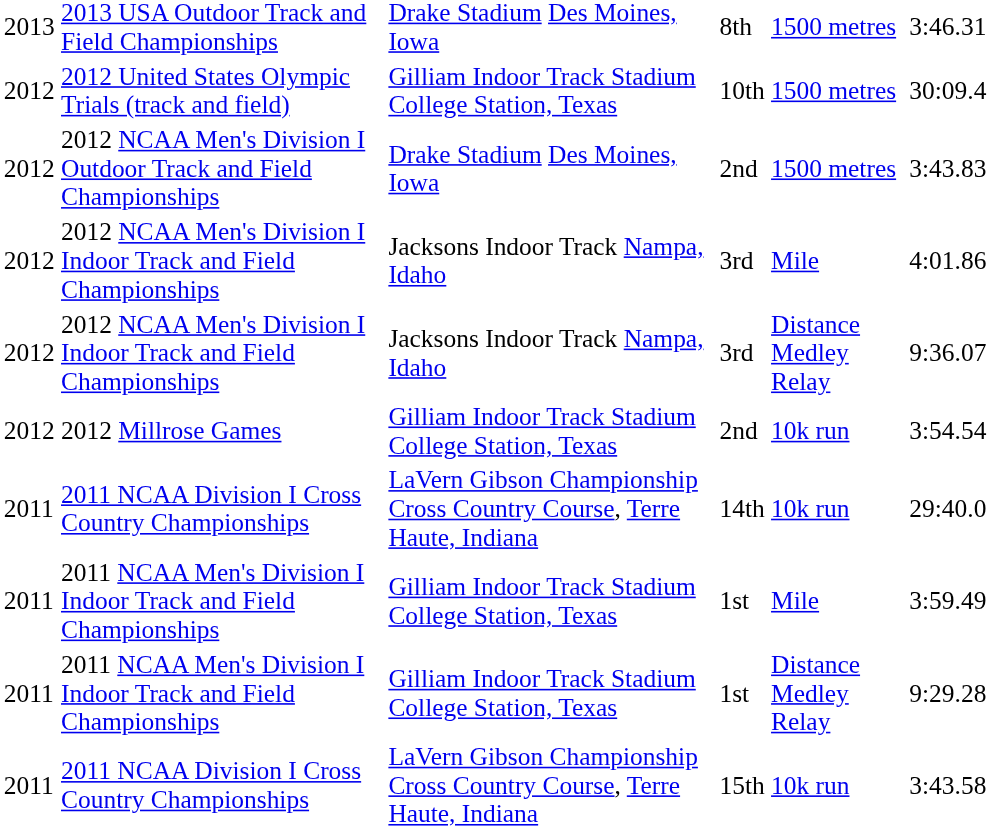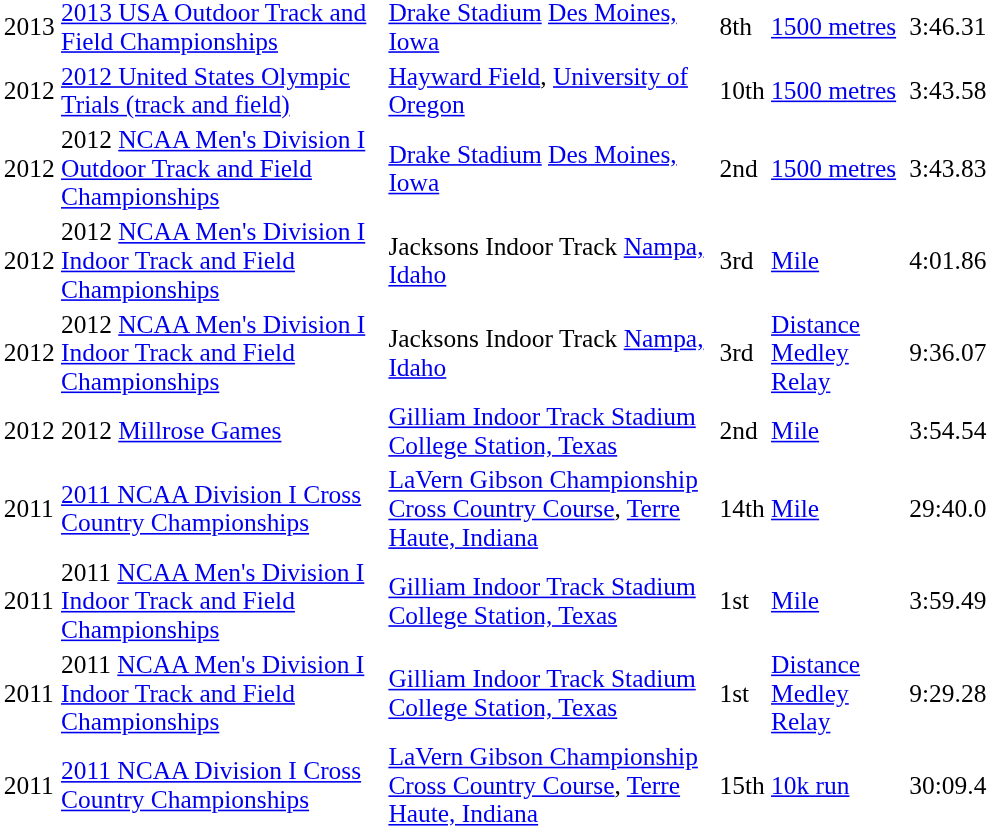 <table>
 <tr>
 <td>2013</td>
 <td><a href='#'>2013 USA Outdoor Track and Field Championships</a></td>
 <td><a href='#'>Drake Stadium</a> <a href='#'>Des Moines, Iowa</a></td>
 <td>8th</td>
 <td><a href='#'>1500 metres</a></td>
 <td>3:46.31</td>
 </tr>
 <tr>
 <td>2012</td>
 <td><a href='#'>2012 United States Olympic Trials (track and field)</a></td>
-<td><a href='#'>Gilliam Indoor Track Stadium</a> <a href='#'>College Station, Texas</a></td>
+<td><a href='#'>Hayward Field</a>, <a href='#'>University of Oregon</a></td>
 <td>10th</td>
 <td><a href='#'>1500 metres</a></td>
-<td>30:09.4</td>
+<td>3:43.58</td>
 </tr>
 <tr>
 <td>2012</td>
 <td>2012 <a href='#'>NCAA Men's Division I Outdoor Track and Field Championships</a></td>
 <td><a href='#'>Drake Stadium</a> <a href='#'>Des Moines, Iowa</a></td>
 <td>2nd</td>
 <td><a href='#'>1500 metres</a></td>
 <td>3:43.83</td>
 </tr>
 <tr>
 <td>2012</td>
 <td>2012 <a href='#'>NCAA Men's Division I Indoor Track and Field Championships</a></td>
 <td>Jacksons Indoor Track <a href='#'>Nampa, Idaho</a></td>
 <td>3rd</td>
 <td><a href='#'>Mile</a></td>
 <td>4:01.86</td>
 </tr>
 <tr>
 <td>2012</td>
 <td>2012 <a href='#'>NCAA Men's Division I Indoor Track and Field Championships</a></td>
 <td>Jacksons Indoor Track <a href='#'>Nampa, Idaho</a></td>
 <td>3rd</td>
 <td><a href='#'>Distance Medley Relay</a></td>
 <td>9:36.07</td>
 </tr>
 <tr>
 <td>2012</td>
 <td>2012 <a href='#'>Millrose Games</a></td>
 <td><a href='#'>Gilliam Indoor Track Stadium</a> <a href='#'>College Station, Texas</a></td>
 <td>2nd</td>
-<td><a href='#'>10k run</a></td>
+<td><a href='#'>Mile</a></td>
 <td>3:54.54</td>
 </tr>
 <tr>
 <td>2011</td>
 <td><a href='#'>2011 NCAA Division I Cross Country Championships</a></td>
 <td><a href='#'>LaVern Gibson Championship Cross Country Course</a>, <a href='#'>Terre Haute, Indiana</a></td>
 <td>14th</td>
-<td><a href='#'>10k run</a></td>
+<td><a href='#'>Mile</a></td>
 <td>29:40.0</td>
 </tr>
 <tr>
 <td>2011</td>
 <td>2011 <a href='#'>NCAA Men's Division I Indoor Track and Field Championships</a></td>
 <td><a href='#'>Gilliam Indoor Track Stadium</a> <a href='#'>College Station, Texas</a></td>
 <td>1st</td>
 <td><a href='#'>Mile</a></td>
 <td>3:59.49</td>
 </tr>
 <tr>
 <td>2011</td>
 <td>2011 <a href='#'>NCAA Men's Division I Indoor Track and Field Championships</a></td>
 <td><a href='#'>Gilliam Indoor Track Stadium</a> <a href='#'>College Station, Texas</a></td>
 <td>1st</td>
 <td><a href='#'>Distance Medley Relay</a></td>
 <td>9:29.28</td>
 </tr>
 <tr>
 <td>2011</td>
 <td><a href='#'>2011 NCAA Division I Cross Country Championships</a></td>
 <td><a href='#'>LaVern Gibson Championship Cross Country Course</a>, <a href='#'>Terre Haute, Indiana</a></td>
 <td>15th</td>
 <td><a href='#'>10k run</a></td>
-<td>3:43.58</td>
+<td>30:09.4</td>
 </tr>
 </table>
